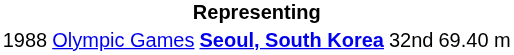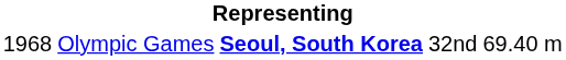 <table>
 <tr>
 <th colspan="5">Representing </th>
 </tr>
 <tr>
-<td>1988</td>
+<td>1968</td>
 <td><a href='#'>Olympic Games</a></td>
 <td><strong><a href='#'>Seoul, South Korea</a></strong></td>
 <td>32nd</td>
 <td>69.40 m</td>
 </tr>
 </table>
